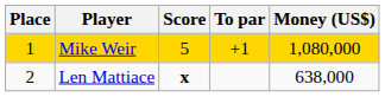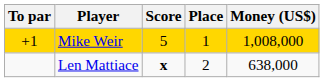 <table class="wikitable">
 <tr>
-<th>Place</th>
+<th>To par</th>
 <th>Player</th>
 <th>Score</th>
-<th>To par</th>
+<th>Place</th>
 <th>Money (US$)</th>
 </tr>
 <tr style="background:gold">
-<td align=center>1</td>
+<td align=center>+1</td>
 <td> <a href='#'>Mike Weir</a></td>
 <td align=center>5</td>
-<td align=center>+1</td>
-<td align=center>1,080,000</td>
+<td align=center>1</td>
+<td align=center>1,008,000</td>
 </tr>
 <tr>
-<td align=center>2</td>
+<td align=center></td>
 <td> <a href='#'>Len Mattiace</a></td>
 <td align=center><strong>x</strong></td>
-<td align=center></td>
+<td align=center>2</td>
 <td align=center>638,000</td>
 </tr>
 </table>
